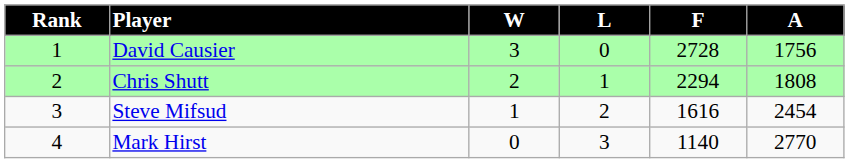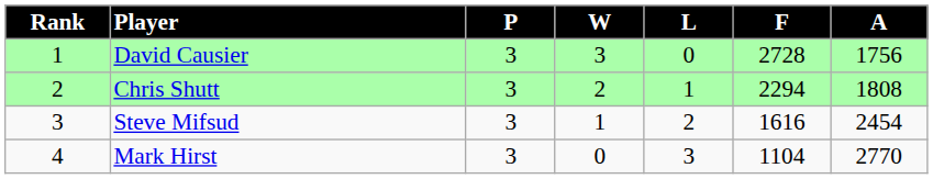 <table border="2" cellpadding="2" cellspacing="0" style="margin: 0; background: #f9f9f9; border: 1px #aaa solid; border-collapse: collapse; font-size: 100%;" width=50%>
 <tr>
 <th bgcolor="000000" style="color:white; text-align:center" width=5%>Rank</th>
 <th bgcolor="000000" style="color:white; text-align:left" width=20%>Player</th>
+<th bgcolor="000000" style="color:white; text-align:center" width=5%>P</th>
 <th bgcolor="000000" style="color:white; text-align:center" width=5%>W</th>
 <th bgcolor="000000" style="color:white; text-align:center" width=5%>L</th>
 <th bgcolor="000000" style="color:white; text-align:center" width=5%>F</th>
 <th bgcolor="000000" style="color:white; text-align:center" width=5%>A</th>
 </tr>
 <tr>
 <td style="text-align:center; background:#aaffaa">1</td>
 <td style="text-align:left; background:#aaffaa"> <a href='#'>David Causier</a></td>
 <td style="text-align:center; background:#aaffaa">3</td>
+<td style="text-align:center; background:#aaffaa">3</td>
 <td style="text-align:center; background:#aaffaa">0</td>
 <td style="text-align:center; background:#aaffaa">2728</td>
 <td style="text-align:center; background:#aaffaa">1756</td>
 </tr>
 <tr>
 <td style="text-align:center; background:#aaffaa">2</td>
 <td style="text-align:left; background:#aaffaa"> <a href='#'>Chris Shutt</a></td>
+<td style="text-align:center; background:#aaffaa">3</td>
 <td style="text-align:center; background:#aaffaa">2</td>
 <td style="text-align:center; background:#aaffaa">1</td>
 <td style="text-align:center; background:#aaffaa">2294</td>
 <td style="text-align:center; background:#aaffaa">1808</td>
 </tr>
 <tr>
 <td style="text-align:center">3</td>
 <td style="text-align:left"> <a href='#'>Steve Mifsud</a></td>
+<td style="text-align:center">3</td>
 <td style="text-align:center">1</td>
 <td style="text-align:center">2</td>
 <td style="text-align:center">1616</td>
 <td style="text-align:center">2454</td>
 </tr>
 <tr>
 <td style="text-align:center">4</td>
 <td style="text-align:left"> <a href='#'>Mark Hirst</a></td>
+<td style="text-align:center">3</td>
 <td style="text-align:center">0</td>
 <td style="text-align:center">3</td>
-<td style="text-align:center">1140</td>
+<td style="text-align:center">1104</td>
 <td style="text-align:center">2770</td>
 </tr>
 </table>
